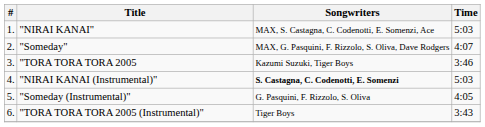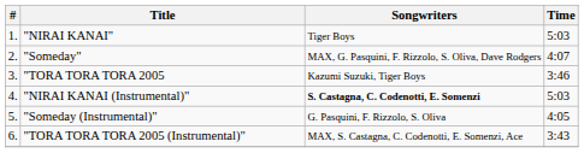 <table class="wikitable">
 <tr>
 <th>#</th>
 <th width="350">Title</th>
 <th>Songwriters</th>
 <th>Time</th>
 </tr>
 <tr>
 <td>1.</td>
 <td>"NIRAI KANAI"</td>
-<td><small>MAX, S. Castagna, C. Codenotti, E. Somenzi, Ace</small></td>
+<td><small>Tiger Boys</small></td>
 <td>5:03</td>
 </tr>
 <tr>
 <td>2.</td>
 <td>"Someday"</td>
 <td><small>MAX, G. Pasquini, F. Rizzolo, S. Oliva, Dave Rodgers</small></td>
 <td>4:07</td>
 </tr>
 <tr>
 <td>3.</td>
 <td>"TORA TORA TORA 2005</td>
 <td><small>Kazumi Suzuki, Tiger Boys</small></td>
 <td>3:46</td>
 </tr>
 <tr>
 <td>4.</td>
 <td>"NIRAI KANAI (Instrumental)"</td>
 <td><strong><small>S. Castagna, C. Codenotti, E. Somenzi</small></strong></td>
 <td>5:03</td>
 </tr>
 <tr>
 <td>5.</td>
 <td>"Someday (Instrumental)"</td>
 <td><small>G. Pasquini, F. Rizzolo, S. Oliva</small></td>
 <td>4:05</td>
 </tr>
 <tr>
 <td>6.</td>
 <td>"TORA TORA TORA 2005 (Instrumental)"</td>
-<td><small>Tiger Boys</small></td>
+<td><small>MAX, S. Castagna, C. Codenotti, E. Somenzi, Ace</small></td>
 <td>3:43</td>
 </tr>
 <tr>
 </tr>
 </table>
